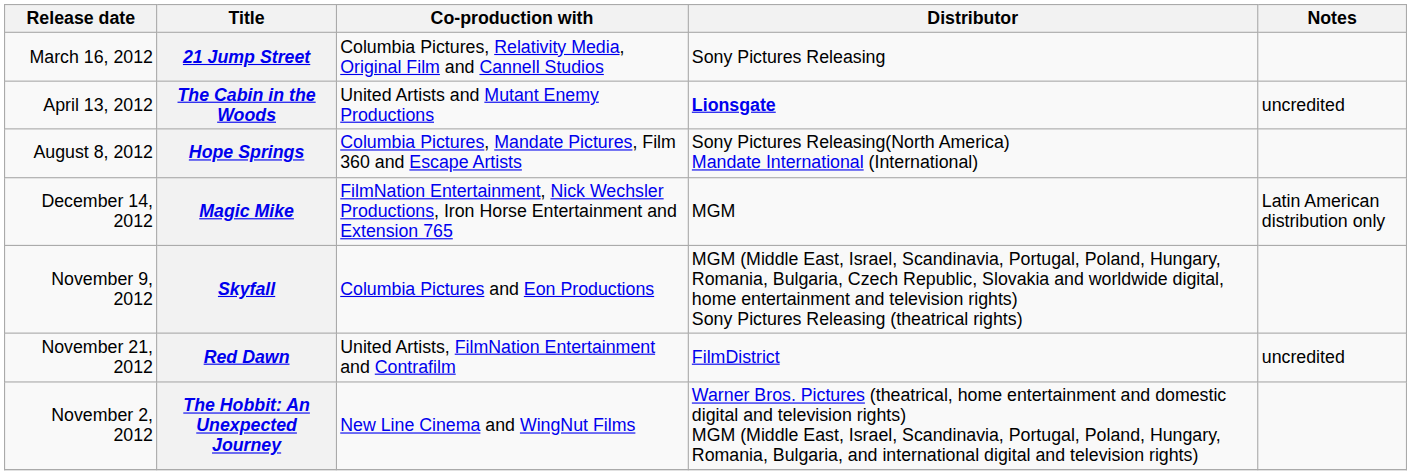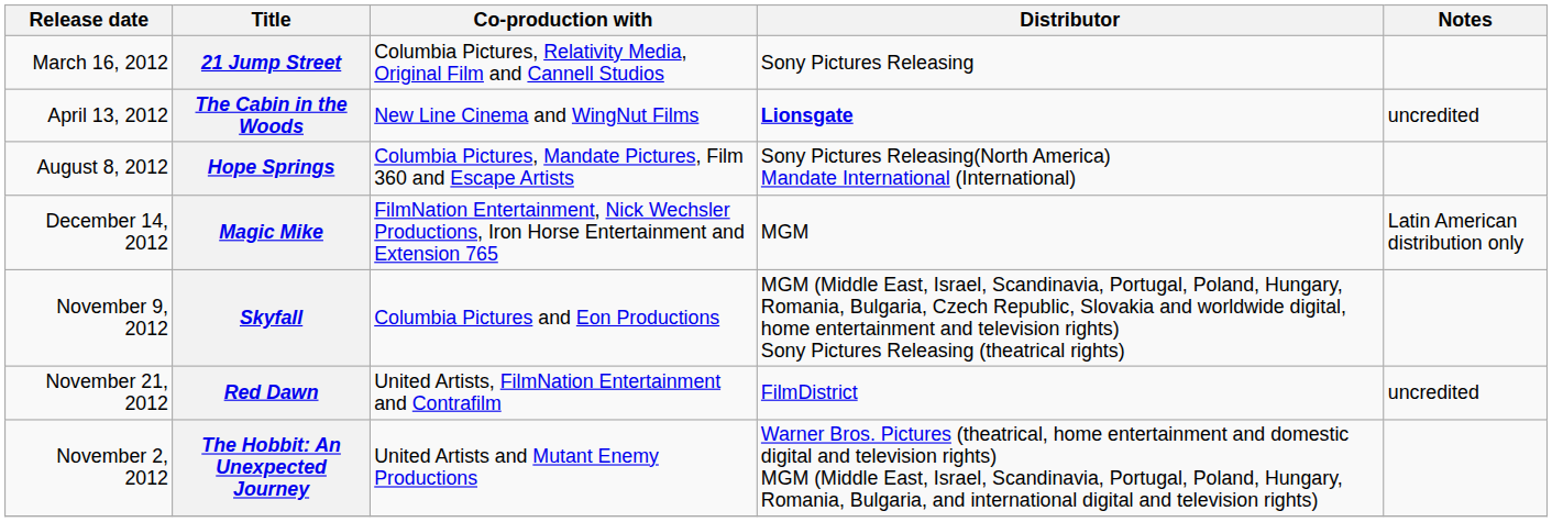 <table class="wikitable sortable" style="width:100%;">
 <tr>
 <th scope="col" style="width:130px;">Release date</th>
 <th>Title</th>
 <th>Co-production with</th>
 <th>Distributor</th>
 <th>Notes</th>
 </tr>
 <tr>
 <td style="text-align:right;">March 16, 2012</td>
 <th scope="row"><em><a href='#'>21 Jump Street</a></em></th>
 <td>Columbia Pictures, <a href='#'>Relativity Media</a>, <a href='#'>Original Film</a> and <a href='#'>Cannell Studios</a></td>
 <td>Sony Pictures Releasing</td>
 <td></td>
 </tr>
 <tr>
 <td style="text-align:right;">April 13, 2012</td>
 <th scope="row"><em><a href='#'>The Cabin in the Woods</a></em></th>
-<td>United Artists and <a href='#'>Mutant Enemy Productions</a></td>
+<td><a href='#'>New Line Cinema</a> and <a href='#'>WingNut Films</a></td>
 <td><strong><a href='#'>Lionsgate</a></strong></td>
 <td>uncredited</td>
 </tr>
 <tr>
 <td style="text-align:right;">August 8, 2012</td>
 <th scope="row"><em><a href='#'>Hope Springs</a></em></th>
 <td><a href='#'>Columbia Pictures</a>, <a href='#'>Mandate Pictures</a>, Film 360 and <a href='#'>Escape Artists</a></td>
 <td>Sony Pictures Releasing(North America)<br><a href='#'>Mandate International</a> (International)</td>
 <td></td>
 </tr>
 <tr>
 <td style="text-align:right;">December 14, 2012</td>
 <th scope="row"><em><a href='#'>Magic Mike</a></em></th>
 <td><a href='#'>FilmNation Entertainment</a>, <a href='#'>Nick Wechsler Productions</a>, Iron Horse Entertainment and <a href='#'>Extension 765</a></td>
 <td>MGM</td>
 <td>Latin American distribution only</td>
 </tr>
 <tr>
 <td style="text-align:right;">November 9, 2012</td>
 <th scope="row"><em><a href='#'>Skyfall</a></em></th>
 <td><a href='#'>Columbia Pictures</a> and <a href='#'>Eon Productions</a></td>
 <td>MGM (Middle East, Israel, Scandinavia, Portugal, Poland, Hungary, Romania, Bulgaria, Czech Republic, Slovakia and worldwide digital, home entertainment and television rights)<br>Sony Pictures Releasing (theatrical rights)</td>
 <td></td>
 </tr>
 <tr>
 <td style="text-align:right;">November 21, 2012</td>
 <th scope="row"><em><a href='#'>Red Dawn</a></em></th>
 <td>United Artists, <a href='#'>FilmNation Entertainment</a> and <a href='#'>Contrafilm</a></td>
 <td><a href='#'>FilmDistrict</a></td>
 <td>uncredited</td>
 </tr>
 <tr>
 <td style="text-align:right;">November 2, 2012</td>
 <th scope="row"><em><a href='#'>The Hobbit: An Unexpected Journey</a></em></th>
-<td><a href='#'>New Line Cinema</a> and <a href='#'>WingNut Films</a></td>
+<td>United Artists and <a href='#'>Mutant Enemy Productions</a></td>
 <td><a href='#'>Warner Bros. Pictures</a> (theatrical, home entertainment and domestic digital and television rights) <br> MGM (Middle East, Israel, Scandinavia, Portugal, Poland, Hungary, Romania, Bulgaria, and international digital and television rights)</td>
 <td></td>
 </tr>
 <tr>
 </tr>
 </table>
